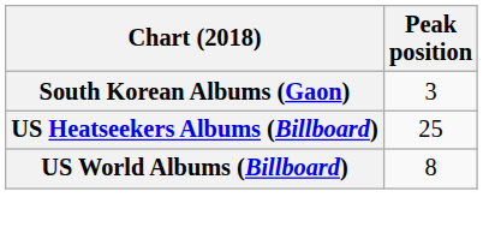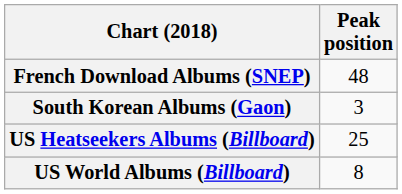 <table class="wikitable sortable plainrowheaders" style="text-align:center">
 <tr>
 <th scope="col">Chart (2018)</th>
 <th scope="col">Peak<br> position</th>
+</tr>
+<tr>
+<th scope="row">French Download Albums (<a href='#'>SNEP</a>)</th>
+<td>48</td>
 </tr>
 <tr>
 <th scope="row">South Korean Albums (<a href='#'>Gaon</a>)</th>
 <td>3</td>
 </tr>
 <tr>
 <th scope="row">US <a href='#'>Heatseekers Albums</a> (<em><a href='#'>Billboard</a></em>)</th>
 <td>25</td>
 </tr>
 <tr>
 <th scope="row">US World Albums (<em><a href='#'>Billboard</a></em>)</th>
 <td>8</td>
 </tr>
 </table>
